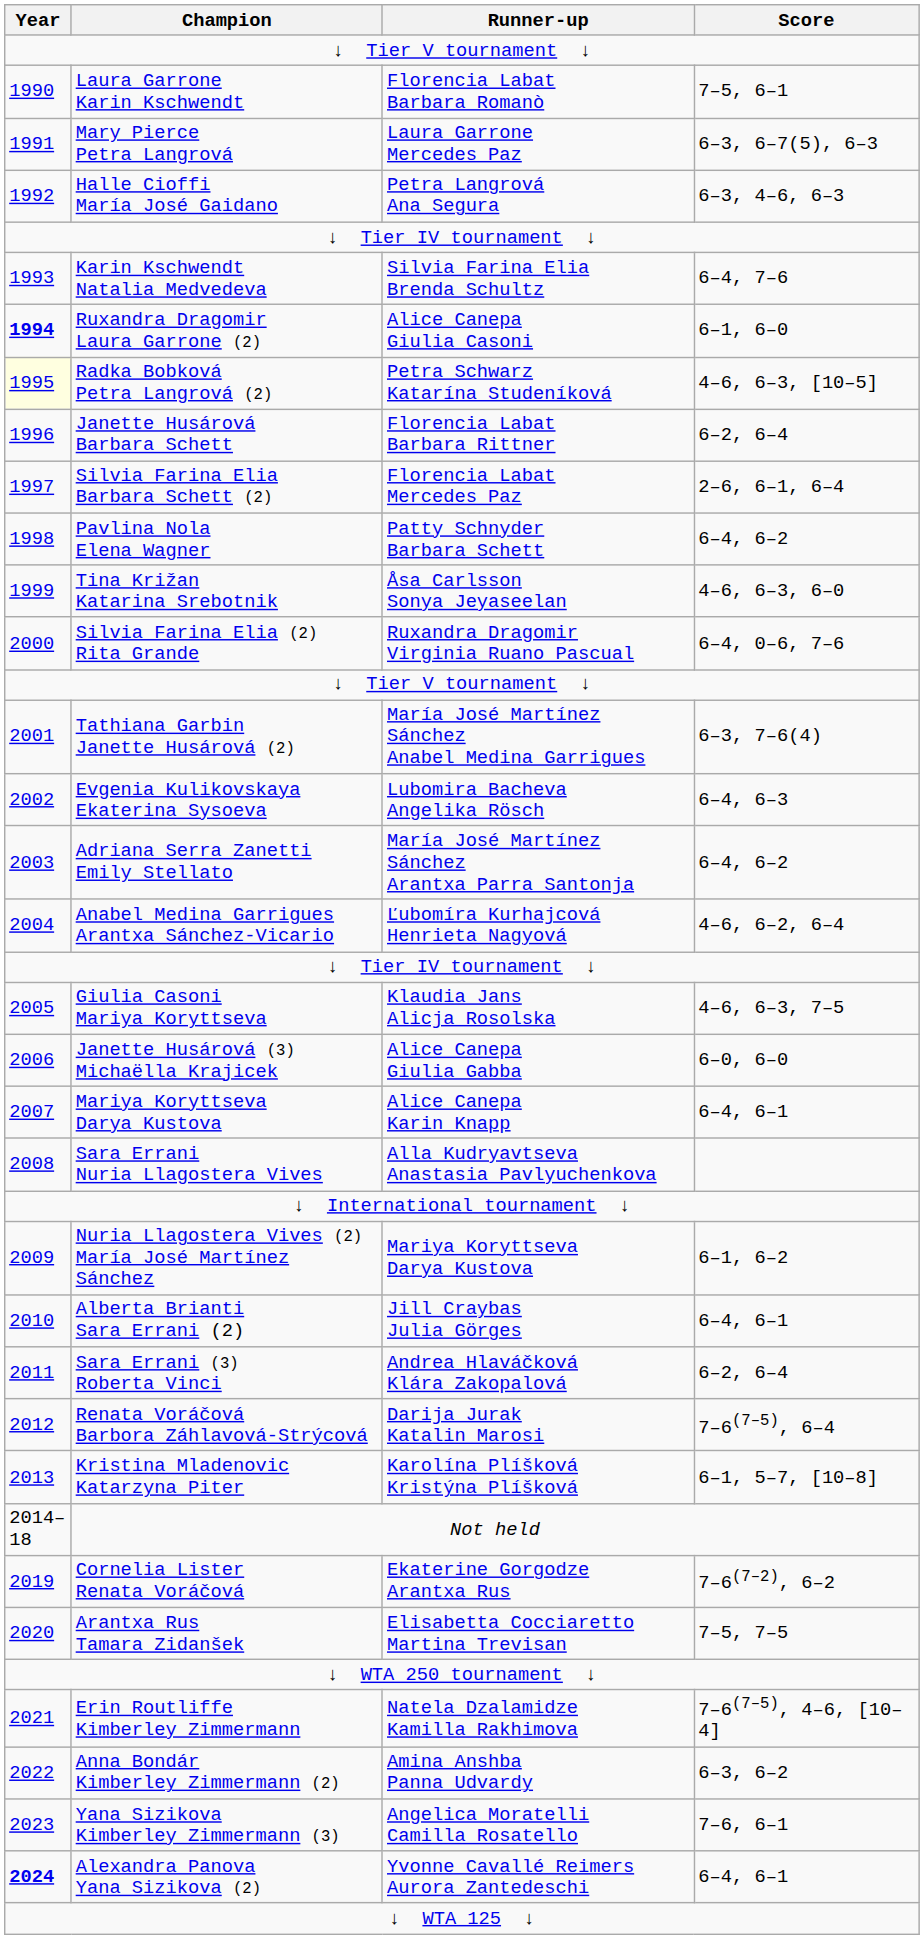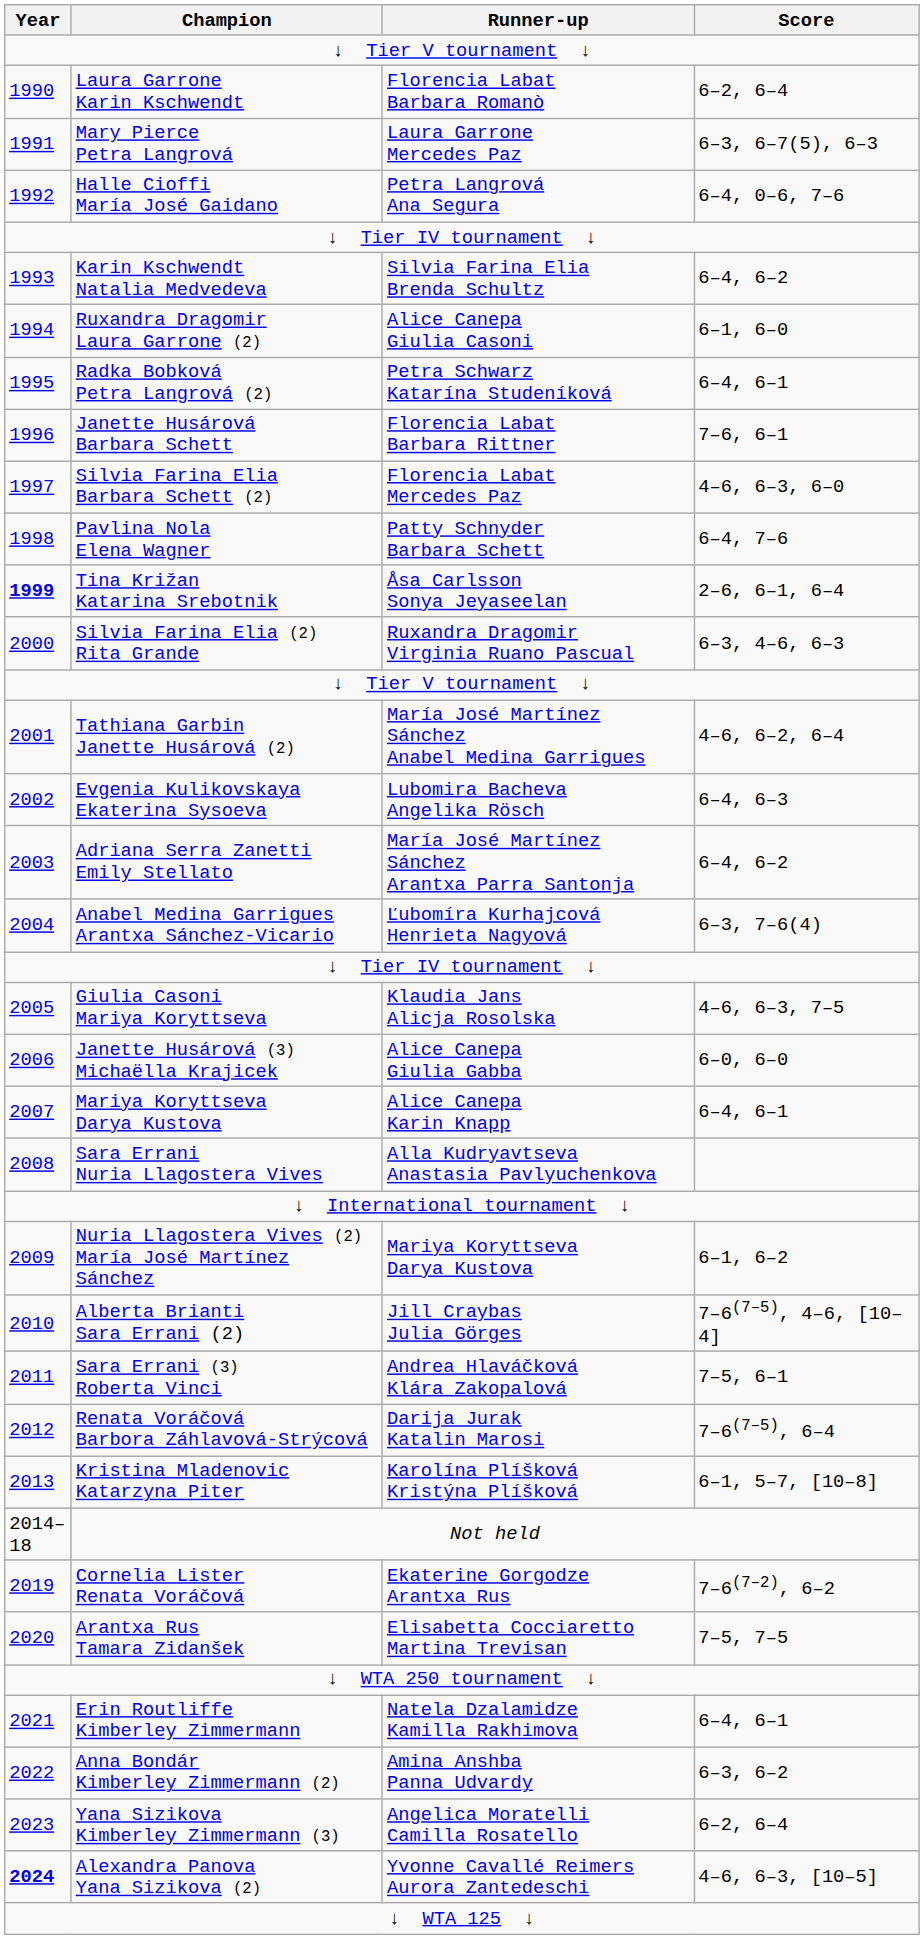 <table class="sortable wikitable">
 <tr>
 <th style="width:40px">Year</th>
 <th style="width:210px">Champion</th>
 <th style="width:210px">Runner-up</th>
 <th style="width:150px">Score</th>
 </tr>
 <tr>
 <td colspan="4" align="center">↓  <a href='#'>Tier V tournament</a>  ↓</td>
 </tr>
 <tr>
 <td><a href='#'>1990</a></td>
 <td> <a href='#'>Laura Garrone</a><br> <a href='#'>Karin Kschwendt</a></td>
 <td> <a href='#'>Florencia Labat</a><br> <a href='#'>Barbara Romanò</a></td>
-<td>7–5, 6–1</td>
+<td>6–2, 6–4</td>
 </tr>
 <tr>
 <td><a href='#'>1991</a></td>
 <td> <a href='#'>Mary Pierce</a><br> <a href='#'>Petra Langrová</a></td>
 <td> <a href='#'>Laura Garrone</a><br> <a href='#'>Mercedes Paz</a></td>
 <td>6–3, 6–7(5), 6–3</td>
 </tr>
 <tr>
 <td><a href='#'>1992</a></td>
 <td> <a href='#'>Halle Cioffi</a><br> <a href='#'>María José Gaidano</a></td>
 <td> <a href='#'>Petra Langrová</a><br> <a href='#'>Ana Segura</a></td>
-<td>6–3, 4–6, 6–3</td>
+<td>6–4, 0–6, 7–6</td>
 </tr>
 <tr>
 <td colspan="4" align="center">↓  <a href='#'>Tier IV tournament</a>  ↓</td>
 </tr>
 <tr>
 <td><a href='#'>1993</a></td>
 <td> <a href='#'>Karin Kschwendt</a><br> <a href='#'>Natalia Medvedeva</a></td>
 <td> <a href='#'>Silvia Farina Elia</a><br> <a href='#'>Brenda Schultz</a></td>
-<td>6–4, 7–6</td>
+<td>6–4, 6–2</td>
 </tr>
 <tr>
-<td><strong><a href='#'>1994</a></strong></td>
+<td><a href='#'>1994</a></td>
 <td> <a href='#'>Ruxandra Dragomir</a><br> <a href='#'>Laura Garrone</a> <small> (2) </small></td>
 <td> <a href='#'>Alice Canepa</a><br> <a href='#'>Giulia Casoni</a></td>
 <td>6–1, 6–0</td>
 </tr>
 <tr>
-<td style="background: lightyellow;"><a href='#'>1995</a></td>
+<td><a href='#'>1995</a></td>
 <td> <a href='#'>Radka Bobková</a><br> <a href='#'>Petra Langrová</a> <small> (2) </small></td>
 <td> <a href='#'>Petra Schwarz</a><br> <a href='#'>Katarína Studeníková</a></td>
-<td>4–6, 6–3, [10–5]</td>
+<td>6–4, 6–1</td>
 </tr>
 <tr>
 <td><a href='#'>1996</a></td>
 <td> <a href='#'>Janette Husárová</a><br> <a href='#'>Barbara Schett</a></td>
 <td> <a href='#'>Florencia Labat</a><br> <a href='#'>Barbara Rittner</a></td>
-<td>6–2, 6–4</td>
+<td>7–6, 6–1</td>
 </tr>
 <tr>
 <td><a href='#'>1997</a></td>
 <td> <a href='#'>Silvia Farina Elia</a><br> <a href='#'>Barbara Schett</a> <small> (2) </small></td>
 <td> <a href='#'>Florencia Labat</a><br> <a href='#'>Mercedes Paz</a></td>
-<td>2–6, 6–1, 6–4</td>
+<td>4–6, 6–3, 6–0</td>
 </tr>
 <tr>
 <td><a href='#'>1998</a></td>
 <td> <a href='#'>Pavlina Nola</a><br> <a href='#'>Elena Wagner</a></td>
 <td> <a href='#'>Patty Schnyder</a><br> <a href='#'>Barbara Schett</a></td>
-<td>6–4, 6–2</td>
+<td>6–4, 7–6</td>
 </tr>
 <tr>
-<td><a href='#'>1999</a></td>
+<td><strong><a href='#'>1999</a></strong></td>
 <td> <a href='#'>Tina Križan</a><br> <a href='#'>Katarina Srebotnik</a></td>
 <td> <a href='#'>Åsa Carlsson</a><br> <a href='#'>Sonya Jeyaseelan</a></td>
-<td>4–6, 6–3, 6–0</td>
+<td>2–6, 6–1, 6–4</td>
 </tr>
 <tr>
 <td><a href='#'>2000</a></td>
 <td> <a href='#'>Silvia Farina Elia</a> <small> (2) </small> <br> <a href='#'>Rita Grande</a></td>
 <td> <a href='#'>Ruxandra Dragomir</a><br> <a href='#'>Virginia Ruano Pascual</a></td>
-<td>6–4, 0–6, 7–6</td>
+<td>6–3, 4–6, 6–3</td>
 </tr>
 <tr>
 <td colspan="4" align="center">↓  <a href='#'>Tier V tournament</a>  ↓</td>
 </tr>
 <tr>
 <td><a href='#'>2001</a></td>
 <td> <a href='#'>Tathiana Garbin</a><br> <a href='#'>Janette Husárová</a> <small> (2) </small></td>
 <td> <a href='#'>María José Martínez Sánchez</a><br> <a href='#'>Anabel Medina Garrigues</a></td>
-<td>6–3, 7–6(4)</td>
+<td>4–6, 6–2, 6–4</td>
 </tr>
 <tr>
 <td><a href='#'>2002</a></td>
 <td> <a href='#'>Evgenia Kulikovskaya</a><br> <a href='#'>Ekaterina Sysoeva</a></td>
 <td> <a href='#'>Lubomira Bacheva</a><br> <a href='#'>Angelika Rösch</a></td>
 <td>6–4, 6–3</td>
 </tr>
 <tr>
 <td><a href='#'>2003</a></td>
 <td> <a href='#'>Adriana Serra Zanetti</a><br> <a href='#'>Emily Stellato</a></td>
 <td> <a href='#'>María José Martínez Sánchez</a><br> <a href='#'>Arantxa Parra Santonja</a></td>
 <td>6–4, 6–2</td>
 </tr>
 <tr>
 <td><a href='#'>2004</a></td>
 <td> <a href='#'>Anabel Medina Garrigues</a><br> <a href='#'>Arantxa Sánchez-Vicario</a></td>
 <td> <a href='#'>Ľubomíra Kurhajcová</a><br> <a href='#'>Henrieta Nagyová</a></td>
-<td>4–6, 6–2, 6–4</td>
+<td>6–3, 7–6(4)</td>
 </tr>
 <tr>
 <td colspan="4" align="center">↓  <a href='#'>Tier IV tournament</a>  ↓</td>
 </tr>
 <tr>
 <td><a href='#'>2005</a></td>
 <td> <a href='#'>Giulia Casoni</a><br> <a href='#'>Mariya Koryttseva</a></td>
 <td> <a href='#'>Klaudia Jans</a><br> <a href='#'>Alicja Rosolska</a></td>
 <td>4–6, 6–3, 7–5</td>
 </tr>
 <tr>
 <td><a href='#'>2006</a></td>
 <td> <a href='#'>Janette Husárová</a> <small> (3) </small> <br> <a href='#'>Michaëlla Krajicek</a></td>
 <td> <a href='#'>Alice Canepa</a><br> <a href='#'>Giulia Gabba</a></td>
 <td>6–0, 6–0</td>
 </tr>
 <tr>
 <td><a href='#'>2007</a></td>
 <td> <a href='#'>Mariya Koryttseva</a><br> <a href='#'>Darya Kustova</a></td>
 <td> <a href='#'>Alice Canepa</a><br> <a href='#'>Karin Knapp</a></td>
 <td>6–4, 6–1</td>
 </tr>
 <tr>
 <td><a href='#'>2008</a></td>
 <td> <a href='#'>Sara Errani</a><br> <a href='#'>Nuria Llagostera Vives</a></td>
 <td> <a href='#'>Alla Kudryavtseva</a><br> <a href='#'>Anastasia Pavlyuchenkova</a></td>
 <td></td>
 </tr>
 <tr>
 <td colspan="4" align="center">↓  <a href='#'>International tournament</a>  ↓</td>
 </tr>
 <tr>
 <td><a href='#'>2009</a></td>
 <td> <a href='#'>Nuria Llagostera Vives</a> <small> (2) </small> <br> <a href='#'>María José Martínez Sánchez</a></td>
 <td> <a href='#'>Mariya Koryttseva</a><br> <a href='#'>Darya Kustova</a></td>
 <td>6–1, 6–2</td>
 </tr>
 <tr>
 <td><a href='#'>2010</a></td>
 <td> <a href='#'>Alberta Brianti</a><br> <a href='#'>Sara Errani</a> (2)</td>
 <td> <a href='#'>Jill Craybas</a><br> <a href='#'>Julia Görges</a></td>
-<td>6–4, 6–1</td>
+<td>7–6<sup>(7–5)</sup>, 4–6, [10–4]</td>
 </tr>
 <tr>
 <td><a href='#'>2011</a></td>
 <td> <a href='#'>Sara Errani</a> <small> (3)</small> <br> <a href='#'>Roberta Vinci</a></td>
 <td> <a href='#'>Andrea Hlaváčková</a><br> <a href='#'>Klára Zakopalová</a></td>
-<td>6–2, 6–4</td>
+<td>7–5, 6–1</td>
 </tr>
 <tr>
 <td><a href='#'>2012</a></td>
 <td> <a href='#'>Renata Voráčová</a> <br>  <a href='#'>Barbora Záhlavová-Strýcová</a></td>
 <td> <a href='#'>Darija Jurak</a> <br>  <a href='#'>Katalin Marosi</a></td>
 <td>7–6<sup>(7–5)</sup>, 6–4</td>
 </tr>
 <tr>
 <td><a href='#'>2013</a></td>
 <td> <a href='#'>Kristina Mladenovic</a> <br>  <a href='#'>Katarzyna Piter</a></td>
 <td> <a href='#'>Karolína Plíšková</a> <br>  <a href='#'>Kristýna Plíšková</a></td>
 <td>6–1, 5–7, [10–8]</td>
 </tr>
 <tr>
 <td>2014–18</td>
 <td colspan="3" align="center"><em>Not held</em></td>
 </tr>
 <tr>
 <td><a href='#'>2019</a></td>
 <td> <a href='#'>Cornelia Lister</a> <br>  <a href='#'>Renata Voráčová</a></td>
 <td> <a href='#'>Ekaterine Gorgodze</a> <br>  <a href='#'>Arantxa Rus</a></td>
 <td>7–6<sup>(7–2)</sup>, 6–2</td>
 </tr>
 <tr>
 <td><a href='#'>2020</a></td>
 <td> <a href='#'>Arantxa Rus</a> <br>  <a href='#'>Tamara Zidanšek</a></td>
 <td> <a href='#'>Elisabetta Cocciaretto</a> <br>  <a href='#'>Martina Trevisan</a></td>
 <td>7–5, 7–5</td>
 </tr>
 <tr>
 <td colspan="4" align="center">↓  <a href='#'>WTA 250 tournament</a>  ↓</td>
 </tr>
 <tr>
 <td><a href='#'>2021</a></td>
 <td> <a href='#'>Erin Routliffe</a> <br>  <a href='#'>Kimberley Zimmermann</a></td>
 <td> <a href='#'>Natela Dzalamidze</a> <br>  <a href='#'>Kamilla Rakhimova</a></td>
-<td>7–6<sup>(7–5)</sup>, 4–6, [10–4]</td>
+<td>6–4, 6–1</td>
 </tr>
 <tr>
 <td><a href='#'>2022</a></td>
 <td> <a href='#'>Anna Bondár</a> <br>  <a href='#'>Kimberley Zimmermann</a> <small>(2)</small></td>
 <td> <a href='#'>Amina Anshba</a> <br>  <a href='#'>Panna Udvardy</a></td>
 <td>6–3, 6–2</td>
 </tr>
 <tr>
 <td><a href='#'>2023</a></td>
 <td> <a href='#'>Yana Sizikova</a> <br>  <a href='#'>Kimberley Zimmermann</a> <small>(3)</small></td>
 <td> <a href='#'>Angelica Moratelli</a> <br>  <a href='#'>Camilla Rosatello</a></td>
-<td>7–6, 6–1</td>
+<td>6–2, 6–4</td>
 </tr>
 <tr>
 <td><strong><a href='#'>2024</a></strong></td>
 <td> <a href='#'>Alexandra Panova</a> <br>  <a href='#'>Yana Sizikova</a> <small>(2)</small></td>
 <td> <a href='#'>Yvonne Cavallé Reimers</a> <br>  <a href='#'>Aurora Zantedeschi</a></td>
-<td>6–4, 6–1</td>
+<td>4–6, 6–3, [10–5]</td>
 </tr>
 <tr>
 <td colspan="4" align="center">↓  <a href='#'>WTA 125</a>  ↓</td>
 </tr>
 </table>
